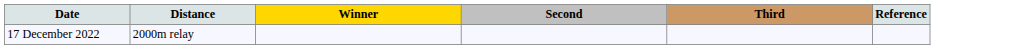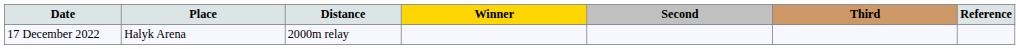 <table bgcolor="#f7f8ff" cellpadding="3" cellspacing="0" border="1" style="font-size: 95%; border: gray solid 1px; border-collapse: collapse;">
 <tr bgcolor="#cccccc" (1>
 <td width="150" align="center" bgcolor="#dce5e5"><strong>Date</strong></td>
+<td width="220" align="center" bgcolor="#dce5e5"><strong>Place</strong></td>
 <td width="150" align="center" bgcolor="#dce5e5"><strong>Distance</strong></td>
 <td align="center" bgcolor="gold" width="250"><strong>Winner</strong></td>
 <td align="center" bgcolor="silver" width="250"><strong>Second</strong></td>
 <td width="250" align="center" bgcolor="#cc9966"><strong>Third</strong></td>
 <td width="30" align="center" bgcolor="#dce5e5"><strong>Reference</strong></td>
 </tr>
 <tr align="left">
 <td>17 December 2022</td>
+<td>Halyk Arena</td>
 <td>2000m relay</td>
 <td></td>
 <td></td>
 <td></td>
 <td> </td>
 </tr>
 </table>
